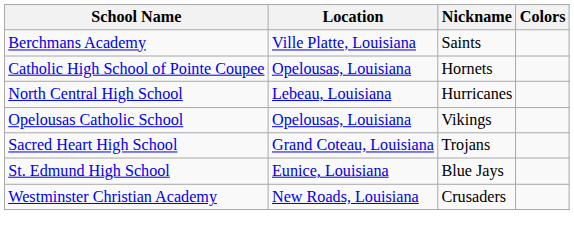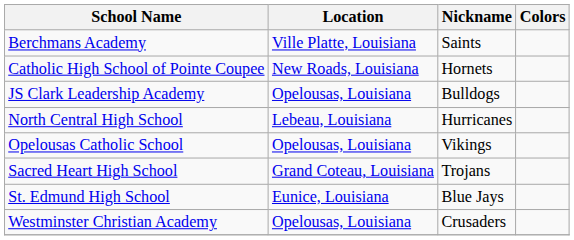 <table class="wikitable">
 <tr>
 <th>School Name</th>
 <th>Location</th>
 <th>Nickname</th>
 <th>Colors</th>
 </tr>
 <tr>
 <td><a href='#'>Berchmans Academy</a></td>
 <td><a href='#'>Ville Platte, Louisiana</a></td>
 <td>Saints</td>
 <td> </td>
 </tr>
 <tr>
 <td><a href='#'>Catholic High School of Pointe Coupee</a></td>
-<td><a href='#'>Opelousas, Louisiana</a></td>
+<td><a href='#'>New Roads, Louisiana</a></td>
 <td>Hornets</td>
 <td>  </td>
+</tr>
+<tr>
+<td><a href='#'>JS Clark Leadership Academy</a></td>
+<td><a href='#'>Opelousas, Louisiana</a></td>
+<td>Bulldogs</td>
+<td> </td>
 </tr>
 <tr>
 <td><a href='#'>North Central High School</a></td>
 <td><a href='#'>Lebeau, Louisiana</a></td>
 <td>Hurricanes</td>
 <td>  </td>
 </tr>
 <tr>
 <td><a href='#'>Opelousas Catholic School</a></td>
 <td><a href='#'>Opelousas, Louisiana</a></td>
 <td>Vikings</td>
 <td>  </td>
 </tr>
 <tr>
 <td><a href='#'>Sacred Heart High School</a></td>
 <td><a href='#'>Grand Coteau, Louisiana</a></td>
 <td>Trojans</td>
 <td> </td>
 </tr>
 <tr>
 <td><a href='#'>St. Edmund High School</a></td>
 <td><a href='#'>Eunice, Louisiana</a></td>
 <td>Blue Jays</td>
 <td> </td>
 </tr>
 <tr>
 <td><a href='#'>Westminster Christian Academy</a></td>
-<td><a href='#'>New Roads, Louisiana</a></td>
+<td><a href='#'>Opelousas, Louisiana</a></td>
 <td>Crusaders</td>
 <td>  </td>
 </tr>
 <tr>
 </tr>
 </table>
